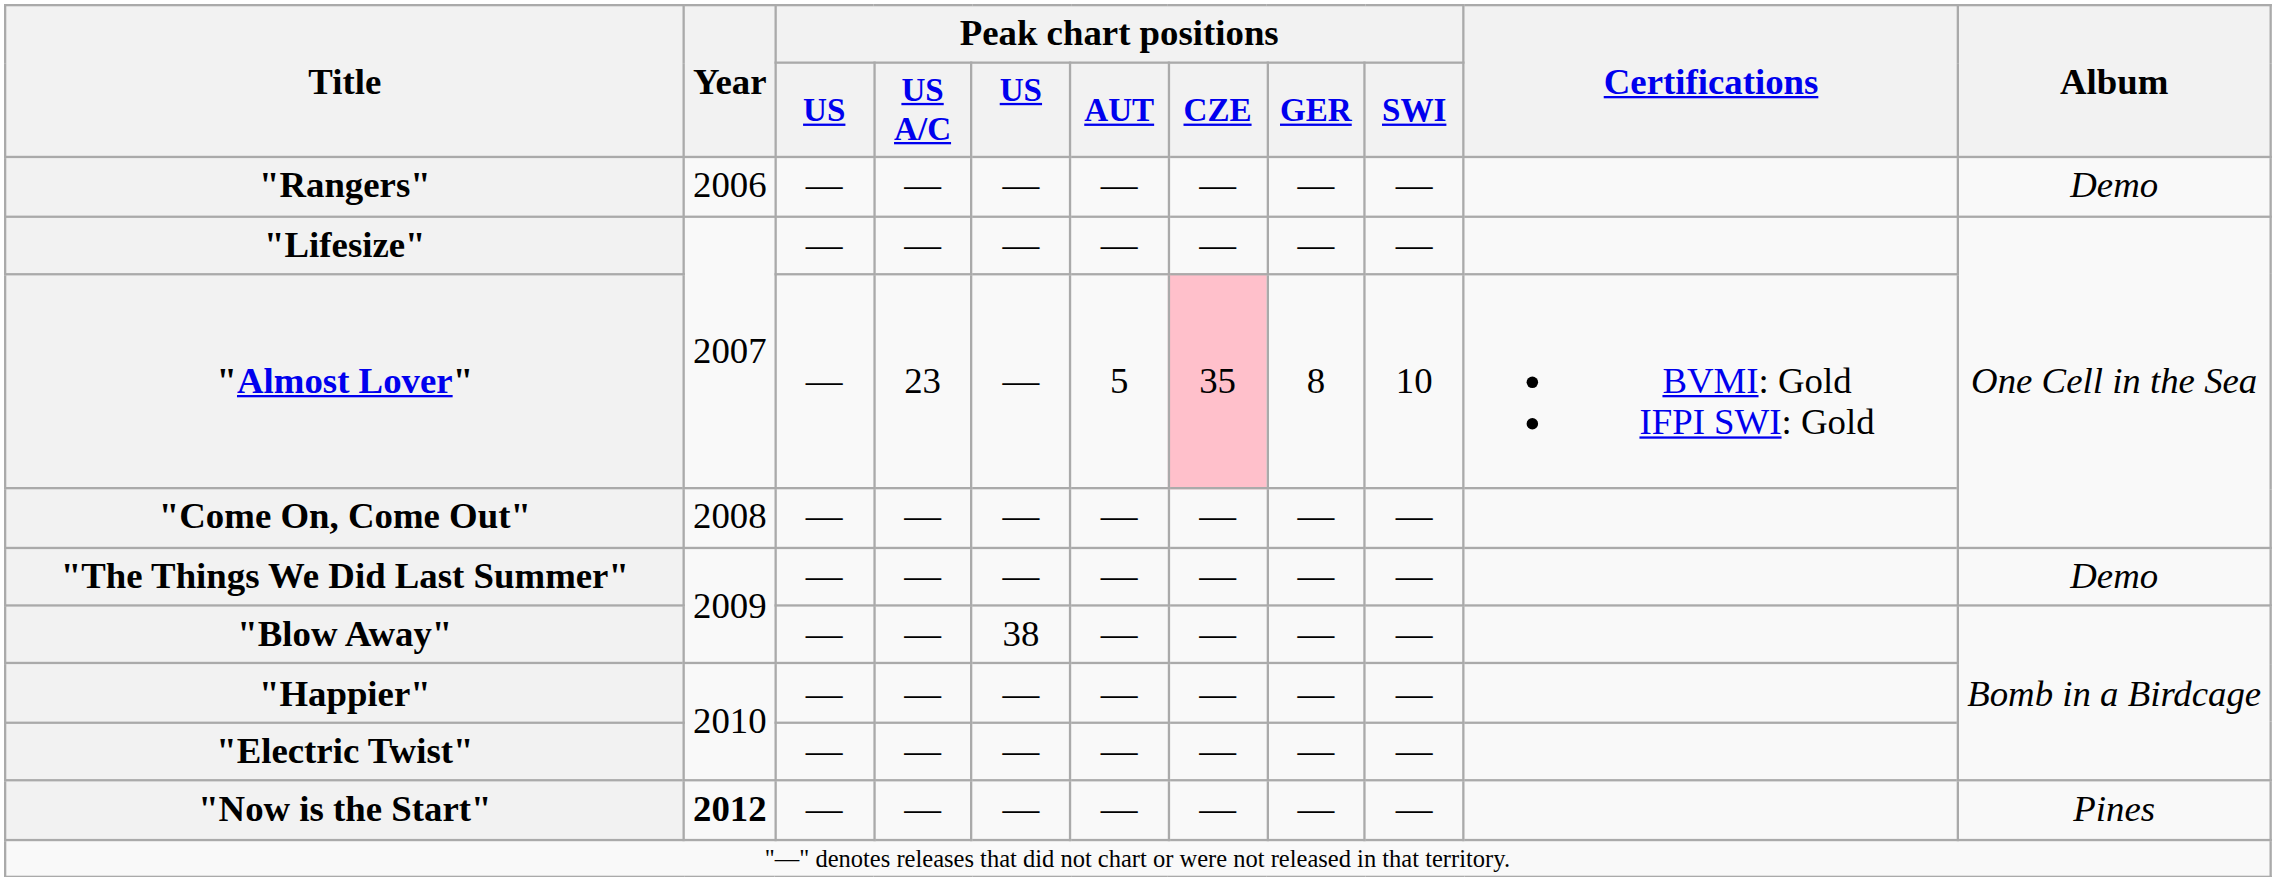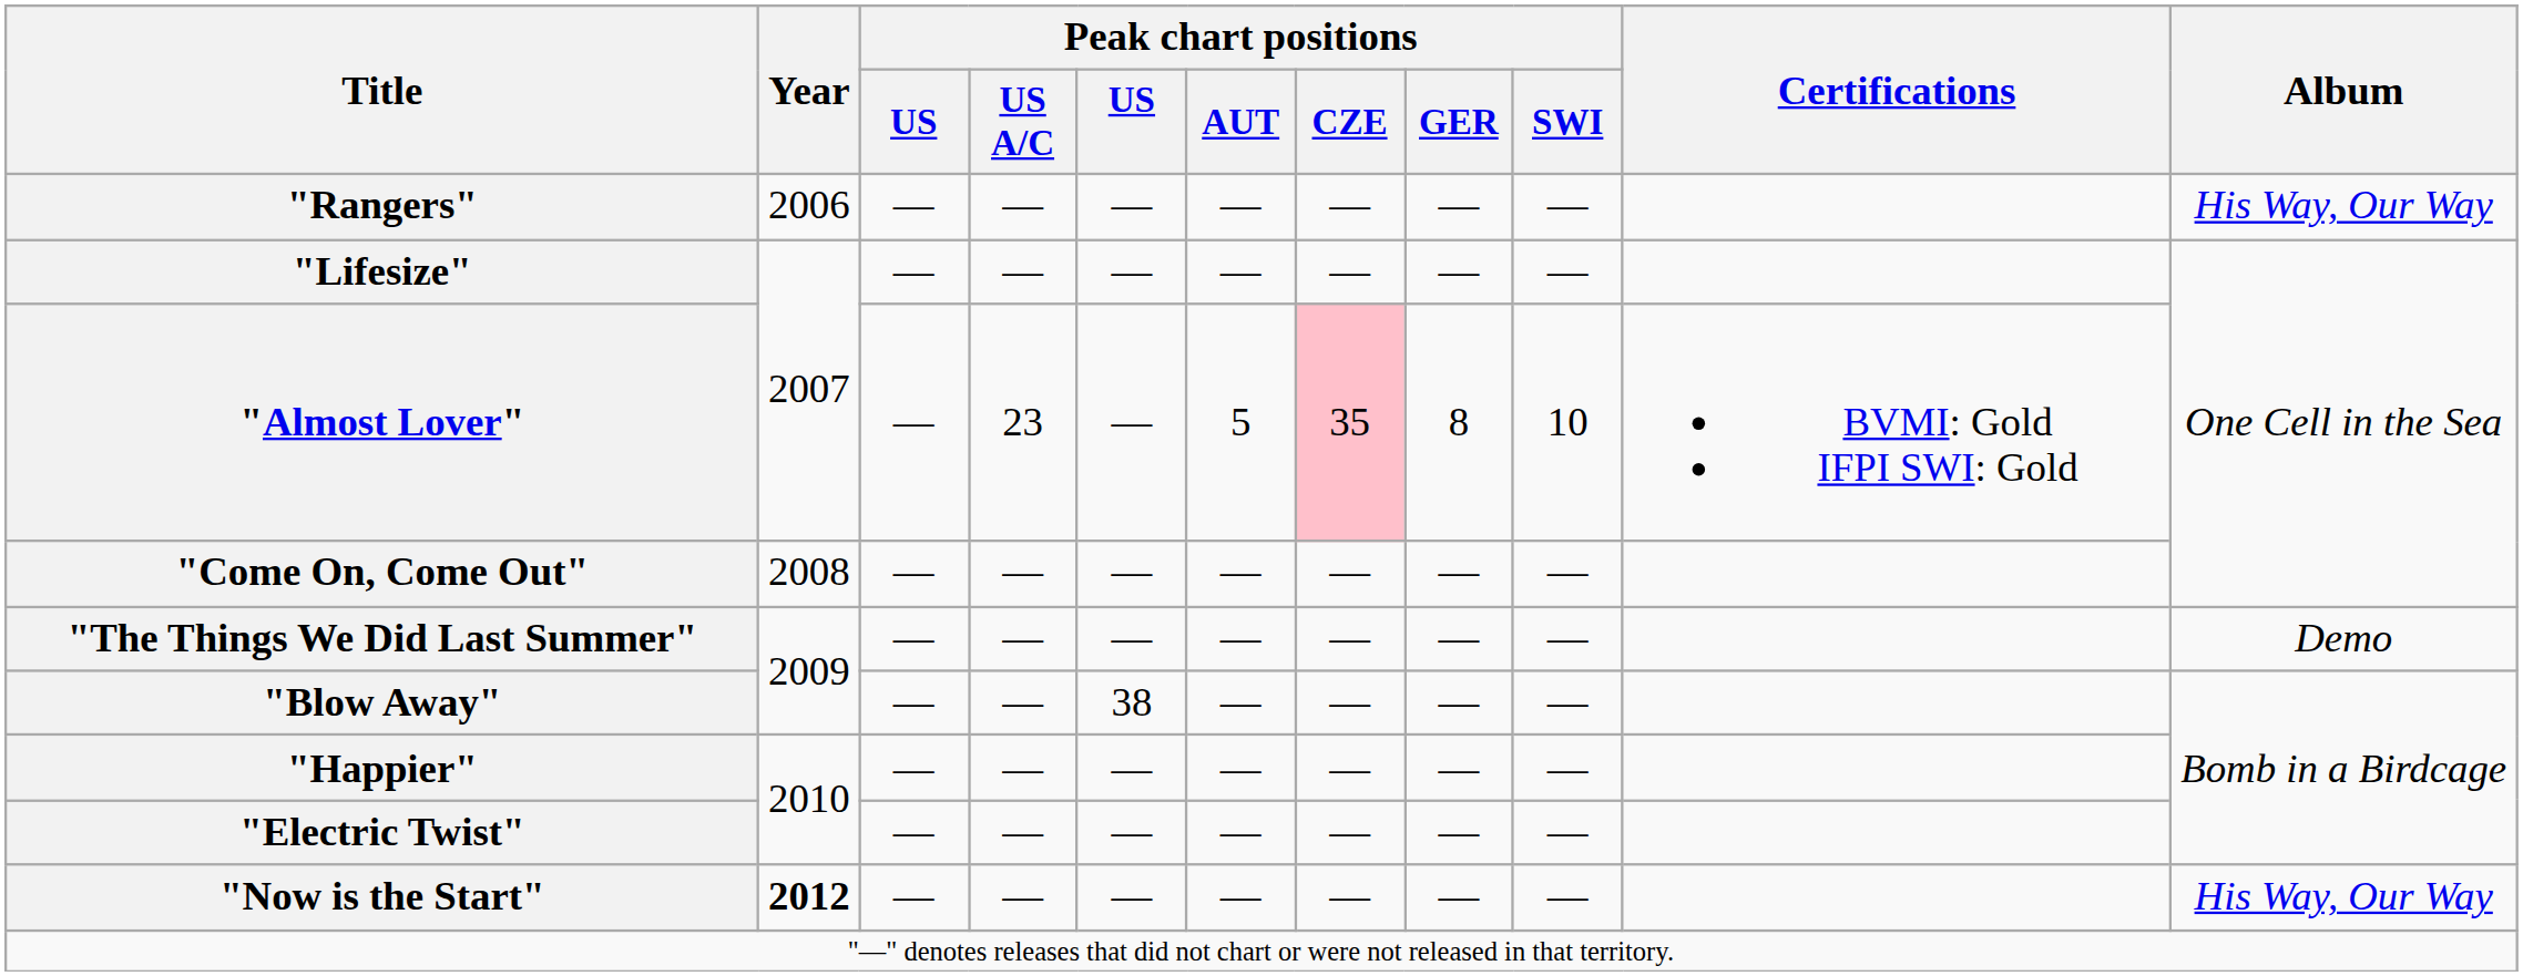 <table class="wikitable plainrowheaders" style="text-align:center;" border="1">
 <tr>
 <th scope="col" rowspan="2" style="width:18em;">Title</th>
 <th scope="col" rowspan="2">Year</th>
 <th scope="col" colspan="7">Peak chart positions</th>
 <th scope="col" rowspan="2" style="width:13em;"><a href='#'>Certifications</a></th>
 <th scope="col" rowspan="2">Album</th>
 </tr>
 <tr>
 <th scope="col" style="width:2.5em;font-size:90%;"><a href='#'>US</a><br></th>
 <th scope="col" style="width:2.5em;font-size:90%;"><a href='#'>US<br>A/C</a><br></th>
 <th scope="col" style="width:2.5em;font-size:90%;"><a href='#'>US<br></a><br></th>
 <th scope="col" style="width:2.5em;font-size:90%;"><a href='#'>AUT</a><br></th>
 <th scope="col" style="width:2.5em;font-size:90%;"><a href='#'>CZE</a><br></th>
 <th scope="col" style="width:2.5em;font-size:90%;"><a href='#'>GER</a><br></th>
 <th scope="col" style="width:2.5em;font-size:90%;"><a href='#'>SWI</a><br></th>
 </tr>
 <tr>
 <th scope="row">"Rangers"</th>
 <td>2006</td>
 <td>—</td>
 <td>—</td>
 <td>—</td>
 <td>—</td>
 <td>—</td>
 <td>—</td>
 <td>—</td>
 <td></td>
-<td><em>Demo</em></td>
+<td><em><a href='#'>His Way, Our Way</a></em></td>
 </tr>
 <tr>
 <th scope="row">"Lifesize"</th>
 <td rowspan="2">2007</td>
 <td>—</td>
 <td>—</td>
 <td>—</td>
 <td>—</td>
 <td>—</td>
 <td>—</td>
 <td>—</td>
 <td></td>
 <td rowspan="3"><em>One Cell in the Sea</em></td>
 </tr>
 <tr>
 <th scope="row">"<a href='#'>Almost Lover</a>"</th>
 <td>—</td>
 <td>23</td>
 <td>—</td>
 <td>5</td>
 <td style="background: pink;">35</td>
 <td>8</td>
 <td>10</td>
 <td><br><ul><li><a href='#'>BVMI</a>: Gold</li><li><a href='#'>IFPI SWI</a>: Gold</li></ul></td>
 </tr>
 <tr>
 <th scope="row">"Come On, Come Out"</th>
 <td>2008</td>
 <td>—</td>
 <td>—</td>
 <td>—</td>
 <td>—</td>
 <td>—</td>
 <td>—</td>
 <td>—</td>
 <td></td>
 </tr>
 <tr>
 <th scope="row">"The Things We Did Last Summer"</th>
 <td rowspan="2">2009</td>
 <td>—</td>
 <td>—</td>
 <td>—</td>
 <td>—</td>
 <td>—</td>
 <td>—</td>
 <td>—</td>
 <td></td>
 <td><em>Demo</em></td>
 </tr>
 <tr>
 <th scope="row">"Blow Away"</th>
 <td>—</td>
 <td>—</td>
 <td>38</td>
 <td>—</td>
 <td>—</td>
 <td>—</td>
 <td>—</td>
 <td></td>
 <td rowspan="3"><em>Bomb in a Birdcage</em></td>
 </tr>
 <tr>
 <th scope="row">"Happier"</th>
 <td rowspan="2">2010</td>
 <td>—</td>
 <td>—</td>
 <td>—</td>
 <td>—</td>
 <td>—</td>
 <td>—</td>
 <td>—</td>
 <td></td>
 </tr>
 <tr>
 <th scope="row">"Electric Twist"</th>
 <td>—</td>
 <td>—</td>
 <td>—</td>
 <td>—</td>
 <td>—</td>
 <td>—</td>
 <td>—</td>
 <td></td>
 </tr>
 <tr>
 <th scope="row">"Now is the Start"</th>
 <td><strong>2012</strong></td>
 <td>—</td>
 <td>—</td>
 <td>—</td>
 <td>—</td>
 <td>—</td>
 <td>—</td>
 <td>—</td>
 <td></td>
-<td><em>Pines</em></td>
+<td><em><a href='#'>His Way, Our Way</a></em></td>
 </tr>
 <tr>
 <td colspan="14" style="text-align:center; font-size:8pt;">"—" denotes releases that did not chart or were not released in that territory.</td>
 </tr>
 </table>
